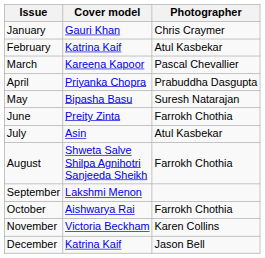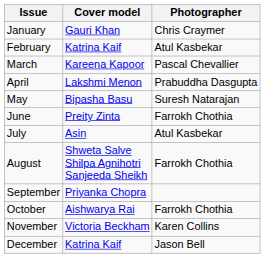 <table class="sortable wikitable">
 <tr>
 <th>Issue</th>
 <th>Cover model</th>
 <th>Photographer</th>
 </tr>
 <tr>
 <td>January</td>
 <td><a href='#'>Gauri Khan</a></td>
 <td>Chris Craymer</td>
 </tr>
 <tr>
 <td>February</td>
 <td><a href='#'>Katrina Kaif</a></td>
 <td>Atul Kasbekar</td>
 </tr>
 <tr>
 <td>March</td>
 <td><a href='#'>Kareena Kapoor</a></td>
 <td>Pascal Chevallier</td>
 </tr>
 <tr>
 <td>April</td>
-<td><a href='#'>Priyanka Chopra</a></td>
+<td><a href='#'>Lakshmi Menon</a></td>
 <td>Prabuddha Dasgupta</td>
 </tr>
 <tr>
 <td>May</td>
 <td><a href='#'>Bipasha Basu</a></td>
 <td>Suresh Natarajan</td>
 </tr>
 <tr>
 <td>June</td>
 <td><a href='#'>Preity Zinta</a></td>
 <td>Farrokh Chothia</td>
 </tr>
 <tr>
 <td>July</td>
 <td><a href='#'>Asin</a></td>
 <td>Atul Kasbekar</td>
 </tr>
 <tr>
 <td>August</td>
 <td><a href='#'>Shweta Salve</a><br><a href='#'>Shilpa Agnihotri</a><br><a href='#'>Sanjeeda Sheikh</a></td>
 <td>Farrokh Chothia</td>
 </tr>
 <tr>
 <td>September</td>
-<td><a href='#'>Lakshmi Menon</a></td>
+<td><a href='#'>Priyanka Chopra</a></td>
 <td></td>
 </tr>
 <tr>
 <td>October</td>
 <td><a href='#'>Aishwarya Rai</a></td>
 <td>Farrokh Chothia</td>
 </tr>
 <tr>
 <td>November</td>
 <td><a href='#'>Victoria Beckham</a></td>
 <td>Karen Collins</td>
 </tr>
 <tr>
 <td>December</td>
 <td><a href='#'>Katrina Kaif</a></td>
 <td>Jason Bell</td>
 </tr>
 </table>
